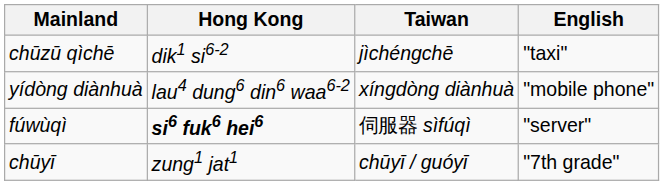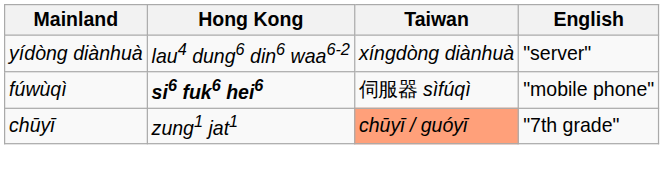 <table class="wikitable">
 <tr>
 <th>Mainland</th>
 <th>Hong Kong</th>
 <th>Taiwan</th>
 <th>English</th>
 </tr>
 <tr>
-<td> <em>chūzū qìchē</em></td>
-<td> <em>dik<sup>1</sup> si<sup>6-2</sup></em></td>
-<td> <em>jìchéngchē</em></td>
-<td>"taxi"</td>
-</tr>
-<tr>
 <td> <em>yídòng diànhuà</em></td>
 <td> <em>lau<sup>4</sup> dung<sup>6</sup> din<sup>6</sup> waa<sup>6-2</sup></em></td>
 <td> <em>xíngdòng diànhuà</em></td>
-<td>"mobile phone"</td>
+<td>"server"</td>
 </tr>
 <tr>
 <td> <em>fúwùqì</em></td>
 <td><strong> <em>si<sup>6</sup> fuk<sup>6</sup> hei<sup>6</sup></em></strong></td>
 <td>伺服器 <em>sìfúqì</em></td>
-<td>"server"</td>
+<td>"mobile phone"</td>
 </tr>
 <tr>
 <td> <em>chūyī</em></td>
 <td> <em>zung<sup>1</sup> jat<sup>1</sup></em></td>
-<td> <em>chūyī /</em>  <em>guóyī</em></td>
+<td style="background: lightsalmon;"> <em>chūyī /</em>  <em>guóyī</em></td>
 <td>"7th grade"</td>
 </tr>
 </table>
